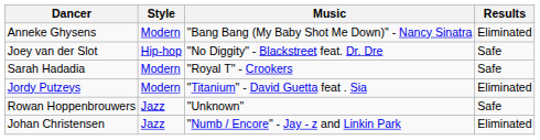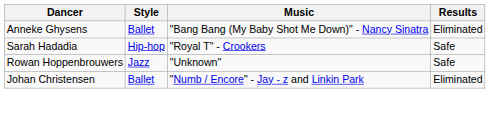 <table Class =" wikitable">
 <tr>
 <th>Dancer</th>
 <th>Style</th>
 <th>Music</th>
 <th>Results</th>
 </tr>
 <tr>
 <td>Anneke Ghysens</td>
-<td><a href='#'>Modern</a></td>
+<td><a href='#'>Ballet</a></td>
 <td>"Bang Bang (My Baby Shot Me Down)" - <a href='#'>Nancy Sinatra</a></td>
 <td>Eliminated</td>
 </tr>
 <tr>
-<td>Joey van der Slot</td>
+<td>Sarah Hadadia</td>
 <td><a href='#'>Hip-hop</a></td>
-<td>"No Diggity" - <a href='#'>Blackstreet</a> feat. <a href='#'>Dr. Dre</a></td>
-<td>Safe</td>
-</tr>
-<tr>
-<td>Sarah Hadadia</td>
-<td><a href='#'>Modern</a></td>
 <td>"Royal T" - <a href='#'>Crookers</a></td>
 <td>Safe</td>
-</tr>
-<tr>
-<td><a href='#'>Jordy Putzeys</a></td>
-<td><a href='#'>Modern</a></td>
-<td>"<a href='#'>Titanium</a>" - <a href='#'>David Guetta</a> feat . <a href='#'>Sia</a></td>
-<td>Eliminated</td>
 </tr>
 <tr>
 <td>Rowan Hoppenbrouwers</td>
 <td><a href='#'>Jazz</a></td>
 <td>"Unknown"</td>
 <td>Safe</td>
 </tr>
 <tr>
 <td>Johan Christensen</td>
-<td><a href='#'>Jazz</a></td>
+<td><a href='#'>Ballet</a></td>
 <td>"<a href='#'>Numb / Encore</a>" - <a href='#'>Jay - z</a> and <a href='#'>Linkin Park</a></td>
 <td>Eliminated</td>
 </tr>
 </table>
